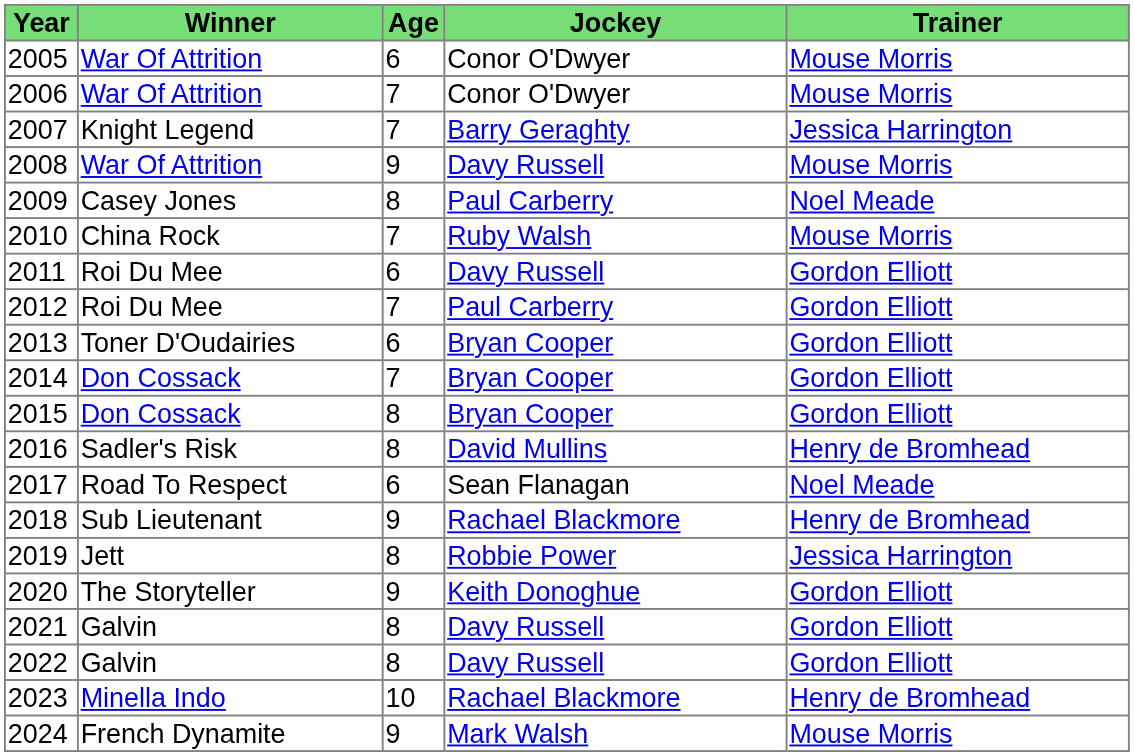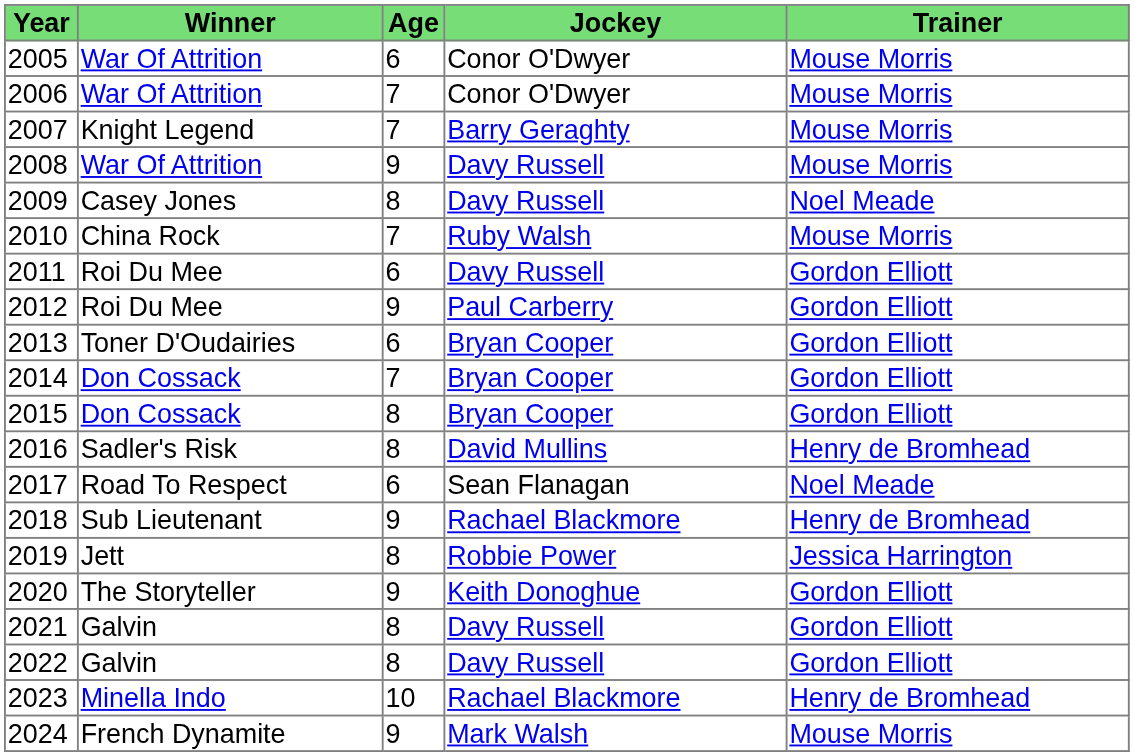 <table class = "sortable" | border="1" style="border-collapse: collapse; font-size:90%">
 <tr bgcolor="#77dd77" align="center">
 <th style="width:36px"><strong>Year</strong></th>
 <th style="width:160px"><strong>Winner</strong></th>
 <th style="width:30px"><strong>Age</strong></th>
 <th style="width:180px"><strong>Jockey</strong></th>
 <th style="width:180px"><strong>Trainer</strong></th>
 </tr>
 <tr>
 <td>2005</td>
 <td><a href='#'>War Of Attrition</a></td>
 <td>6</td>
 <td>Conor O'Dwyer</td>
 <td><a href='#'>Mouse Morris</a></td>
 </tr>
 <tr>
 <td>2006</td>
 <td><a href='#'>War Of Attrition</a></td>
 <td>7</td>
 <td>Conor O'Dwyer</td>
 <td><a href='#'>Mouse Morris</a></td>
 </tr>
 <tr>
 <td>2007</td>
 <td>Knight Legend</td>
 <td>7</td>
 <td><a href='#'>Barry Geraghty</a></td>
-<td><a href='#'>Jessica Harrington</a></td>
+<td><a href='#'>Mouse Morris</a></td>
 </tr>
 <tr>
 <td>2008</td>
 <td><a href='#'>War Of Attrition</a></td>
 <td>9</td>
 <td><a href='#'>Davy Russell</a></td>
 <td><a href='#'>Mouse Morris</a></td>
 </tr>
 <tr>
 <td>2009</td>
 <td>Casey Jones</td>
 <td>8</td>
-<td><a href='#'>Paul Carberry</a></td>
+<td><a href='#'>Davy Russell</a></td>
 <td><a href='#'>Noel Meade</a></td>
 </tr>
 <tr>
 <td>2010</td>
 <td>China Rock</td>
 <td>7</td>
 <td><a href='#'>Ruby Walsh</a></td>
 <td><a href='#'>Mouse Morris</a></td>
 </tr>
 <tr>
 <td>2011</td>
 <td>Roi Du Mee</td>
 <td>6</td>
 <td><a href='#'>Davy Russell</a></td>
 <td><a href='#'>Gordon Elliott</a></td>
 </tr>
 <tr>
 <td>2012</td>
 <td>Roi Du Mee</td>
-<td>7</td>
+<td>9</td>
 <td><a href='#'>Paul Carberry</a></td>
 <td><a href='#'>Gordon Elliott</a></td>
 </tr>
 <tr>
 <td>2013</td>
 <td>Toner D'Oudairies</td>
 <td>6</td>
 <td><a href='#'>Bryan Cooper</a></td>
 <td><a href='#'>Gordon Elliott</a></td>
 </tr>
 <tr>
 <td>2014</td>
 <td><a href='#'>Don Cossack</a></td>
 <td>7</td>
 <td><a href='#'>Bryan Cooper</a></td>
 <td><a href='#'>Gordon Elliott</a></td>
 </tr>
 <tr>
 <td>2015</td>
 <td><a href='#'>Don Cossack</a></td>
 <td>8</td>
 <td><a href='#'>Bryan Cooper</a></td>
 <td><a href='#'>Gordon Elliott</a></td>
 </tr>
 <tr>
 <td>2016</td>
 <td>Sadler's Risk</td>
 <td>8</td>
 <td><a href='#'>David Mullins</a></td>
 <td><a href='#'>Henry de Bromhead</a></td>
 </tr>
 <tr>
 <td>2017</td>
 <td>Road To Respect</td>
 <td>6</td>
 <td>Sean Flanagan</td>
 <td><a href='#'>Noel Meade</a></td>
 </tr>
 <tr>
 <td>2018</td>
 <td>Sub Lieutenant</td>
 <td>9</td>
 <td><a href='#'>Rachael Blackmore</a></td>
 <td><a href='#'>Henry de Bromhead</a></td>
 </tr>
 <tr>
 <td>2019</td>
 <td>Jett</td>
 <td>8</td>
 <td><a href='#'>Robbie Power</a></td>
 <td><a href='#'>Jessica Harrington</a></td>
 </tr>
 <tr>
 <td>2020</td>
 <td>The Storyteller</td>
 <td>9</td>
 <td><a href='#'>Keith Donoghue</a></td>
 <td><a href='#'>Gordon Elliott</a></td>
 </tr>
 <tr>
 <td>2021</td>
 <td>Galvin</td>
 <td>8</td>
 <td><a href='#'>Davy Russell</a></td>
 <td><a href='#'>Gordon Elliott</a></td>
 </tr>
 <tr>
 <td>2022</td>
 <td>Galvin</td>
 <td>8</td>
 <td><a href='#'>Davy Russell</a></td>
 <td><a href='#'>Gordon Elliott</a></td>
 </tr>
 <tr>
 <td>2023</td>
 <td><a href='#'>Minella Indo</a></td>
 <td>10</td>
 <td><a href='#'>Rachael Blackmore</a></td>
 <td><a href='#'>Henry de Bromhead</a></td>
 </tr>
 <tr>
 <td>2024</td>
 <td>French Dynamite</td>
 <td>9</td>
 <td><a href='#'>Mark Walsh</a></td>
 <td><a href='#'>Mouse Morris</a></td>
 </tr>
 </table>
